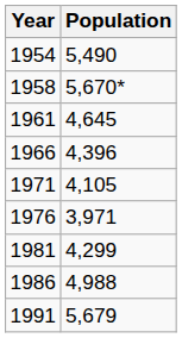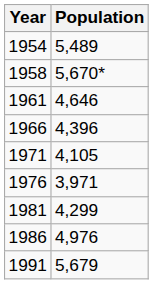 <table class="wikitable">
 <tr>
 <th>Year</th>
 <th>Population</th>
 </tr>
 <tr>
 <td>1954</td>
-<td>5,490</td>
+<td>5,489</td>
 </tr>
 <tr>
 <td>1958</td>
 <td>5,670*</td>
 </tr>
 <tr>
 <td>1961</td>
-<td>4,645</td>
+<td>4,646</td>
 </tr>
 <tr>
 <td>1966</td>
 <td>4,396</td>
 </tr>
 <tr>
 <td>1971</td>
 <td>4,105</td>
 </tr>
 <tr>
 <td>1976</td>
 <td>3,971</td>
 </tr>
 <tr>
 <td>1981</td>
 <td>4,299</td>
 </tr>
 <tr>
 <td>1986</td>
-<td>4,988</td>
+<td>4,976</td>
 </tr>
 <tr>
 <td>1991</td>
 <td>5,679</td>
 </tr>
 </table>
